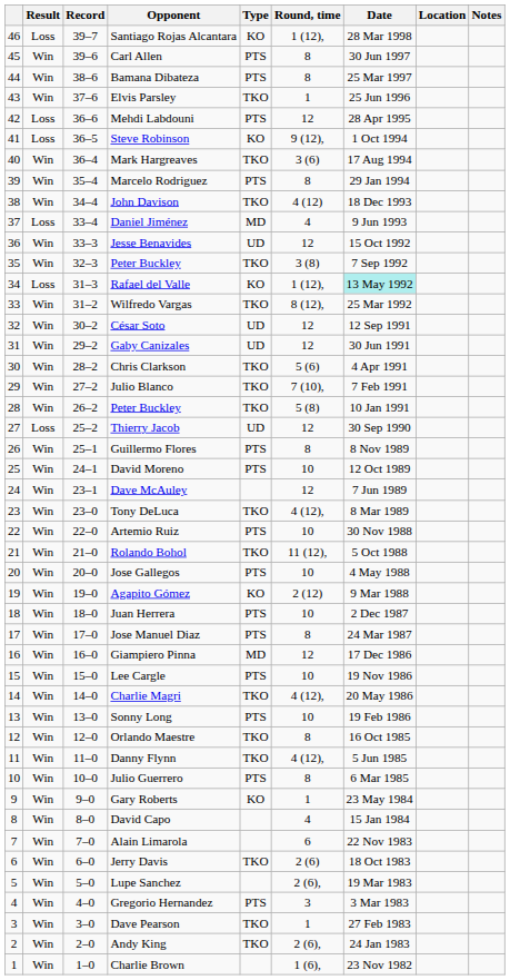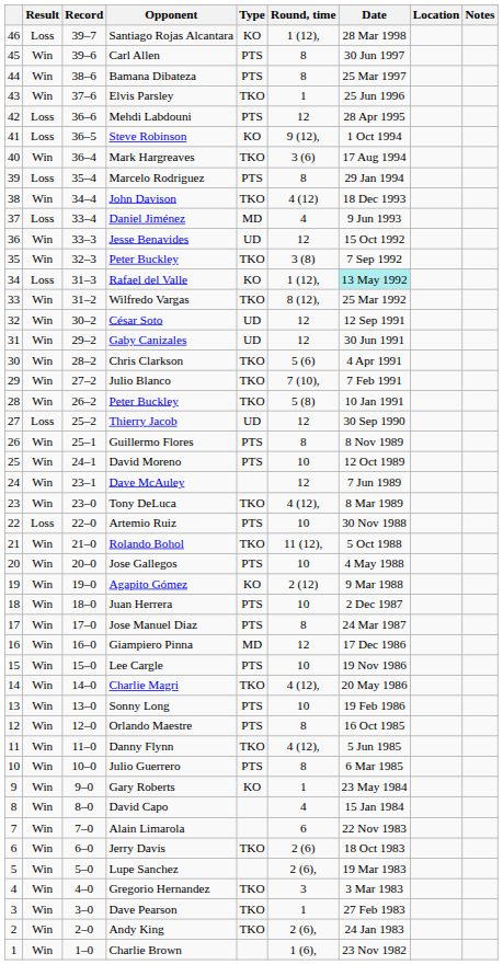 <table class="wikitable" style="text-align:center; font-size:95%">
 <tr>
 <th></th>
 <th>Result</th>
 <th>Record</th>
 <th>Opponent</th>
 <th>Type</th>
 <th>Round, time</th>
 <th>Date</th>
 <th>Location</th>
 <th>Notes</th>
 </tr>
 <tr>
 <td>46</td>
 <td>Loss</td>
 <td>39–7</td>
 <td align=left>Santiago Rojas Alcantara</td>
 <td>KO</td>
 <td>1 (12), </td>
 <td>28 Mar 1998</td>
 <td align=left></td>
 <td align=left></td>
 </tr>
 <tr>
 <td>45</td>
 <td>Win</td>
 <td>39–6</td>
 <td align=left>Carl Allen</td>
 <td>PTS</td>
 <td>8</td>
 <td>30 Jun 1997</td>
 <td align=left></td>
 <td align=left></td>
 </tr>
 <tr>
 <td>44</td>
 <td>Win</td>
 <td>38–6</td>
 <td align=left>Bamana Dibateza</td>
 <td>PTS</td>
 <td>8</td>
 <td>25 Mar 1997</td>
 <td align=left></td>
 <td align=left></td>
 </tr>
 <tr>
 <td>43</td>
 <td>Win</td>
 <td>37–6</td>
 <td align=left>Elvis Parsley</td>
 <td>TKO</td>
 <td>1</td>
 <td>25 Jun 1996</td>
 <td align=left></td>
 <td align=left></td>
 </tr>
 <tr>
 <td>42</td>
 <td>Loss</td>
 <td>36–6</td>
 <td align=left>Mehdi Labdouni</td>
 <td>PTS</td>
 <td>12</td>
 <td>28 Apr 1995</td>
 <td align=left></td>
 <td align=left></td>
 </tr>
 <tr>
 <td>41</td>
 <td>Loss</td>
 <td>36–5</td>
 <td align=left><a href='#'>Steve Robinson</a></td>
 <td>KO</td>
 <td>9 (12), </td>
 <td>1 Oct 1994</td>
 <td align=left></td>
 <td align=left></td>
 </tr>
 <tr>
 <td>40</td>
 <td>Win</td>
 <td>36–4</td>
 <td align=left>Mark Hargreaves</td>
 <td>TKO</td>
 <td>3 (6)</td>
 <td>17 Aug 1994</td>
 <td align=left></td>
 <td align=left></td>
 </tr>
 <tr>
 <td>39</td>
-<td>Win</td>
+<td>Loss</td>
 <td>35–4</td>
 <td align=left>Marcelo Rodriguez</td>
 <td>PTS</td>
 <td>8</td>
 <td>29 Jan 1994</td>
 <td align=left></td>
 <td align=left></td>
 </tr>
 <tr>
 <td>38</td>
 <td>Win</td>
 <td>34–4</td>
 <td align=left><a href='#'>John Davison</a></td>
 <td>TKO</td>
 <td>4 (12)</td>
 <td>18 Dec 1993</td>
 <td align=left></td>
 <td align=left></td>
 </tr>
 <tr>
 <td>37</td>
 <td>Loss</td>
 <td>33–4</td>
 <td align=left><a href='#'>Daniel Jiménez</a></td>
 <td>MD</td>
 <td>4</td>
 <td>9 Jun 1993</td>
 <td align=left></td>
 <td align=left></td>
 </tr>
 <tr>
 <td>36</td>
 <td>Win</td>
 <td>33–3</td>
 <td align=left><a href='#'>Jesse Benavides</a></td>
 <td>UD</td>
 <td>12</td>
 <td>15 Oct 1992</td>
 <td align=left></td>
 <td align=left></td>
 </tr>
 <tr>
 <td>35</td>
 <td>Win</td>
 <td>32–3</td>
 <td align=left><a href='#'>Peter Buckley</a></td>
 <td>TKO</td>
 <td>3 (8)</td>
 <td>7 Sep 1992</td>
 <td align=left></td>
 <td align=left></td>
 </tr>
 <tr>
 <td>34</td>
 <td>Loss</td>
 <td>31–3</td>
 <td align=left><a href='#'>Rafael del Valle</a></td>
 <td>KO</td>
 <td>1 (12), </td>
 <td style="background: paleturquoise;">13 May 1992</td>
 <td align=left></td>
 <td align=left></td>
 </tr>
 <tr>
 <td>33</td>
 <td>Win</td>
 <td>31–2</td>
 <td align=left>Wilfredo Vargas</td>
 <td>TKO</td>
 <td>8 (12), </td>
 <td>25 Mar 1992</td>
 <td align=left></td>
 <td align=left></td>
 </tr>
 <tr>
 <td>32</td>
 <td>Win</td>
 <td>30–2</td>
 <td align=left><a href='#'>César Soto</a></td>
 <td>UD</td>
 <td>12</td>
 <td>12 Sep 1991</td>
 <td align=left></td>
 <td align=left></td>
 </tr>
 <tr>
 <td>31</td>
 <td>Win</td>
 <td>29–2</td>
 <td align=left><a href='#'>Gaby Canizales</a></td>
 <td>UD</td>
 <td>12</td>
 <td>30 Jun 1991</td>
 <td align=left></td>
 <td align=left></td>
 </tr>
 <tr>
 <td>30</td>
 <td>Win</td>
 <td>28–2</td>
 <td align=left>Chris Clarkson</td>
 <td>TKO</td>
 <td>5 (6)</td>
 <td>4 Apr 1991</td>
 <td align=left></td>
 <td align=left></td>
 </tr>
 <tr>
 <td>29</td>
 <td>Win</td>
 <td>27–2</td>
 <td align=left>Julio Blanco</td>
 <td>TKO</td>
 <td>7 (10), </td>
 <td>7 Feb 1991</td>
 <td align=left></td>
 <td align=left></td>
 </tr>
 <tr>
 <td>28</td>
 <td>Win</td>
 <td>26–2</td>
 <td align=left><a href='#'>Peter Buckley</a></td>
 <td>TKO</td>
 <td>5 (8)</td>
 <td>10 Jan 1991</td>
 <td align=left></td>
 <td align=left></td>
 </tr>
 <tr>
 <td>27</td>
 <td>Loss</td>
 <td>25–2</td>
 <td align=left><a href='#'>Thierry Jacob</a></td>
 <td>UD</td>
 <td>12</td>
 <td>30 Sep 1990</td>
 <td align=left></td>
 <td align=left></td>
 </tr>
 <tr>
 <td>26</td>
 <td>Win</td>
 <td>25–1</td>
 <td align=left>Guillermo Flores</td>
 <td>PTS</td>
 <td>8</td>
 <td>8 Nov 1989</td>
 <td align=left></td>
 <td align=left></td>
 </tr>
 <tr>
 <td>25</td>
 <td>Win</td>
 <td>24–1</td>
 <td align=left>David Moreno</td>
 <td>PTS</td>
 <td>10</td>
 <td>12 Oct 1989</td>
 <td align=left></td>
 <td align=left></td>
 </tr>
 <tr>
 <td>24</td>
 <td>Win</td>
 <td>23–1</td>
 <td align=left><a href='#'>Dave McAuley</a></td>
 <td></td>
 <td>12</td>
 <td>7 Jun 1989</td>
 <td align=left></td>
 <td align=left></td>
 </tr>
 <tr>
 <td>23</td>
 <td>Win</td>
 <td>23–0</td>
 <td align=left>Tony DeLuca</td>
 <td>TKO</td>
 <td>4 (12), </td>
 <td>8 Mar 1989</td>
 <td align=left></td>
 <td align=left></td>
 </tr>
 <tr>
 <td>22</td>
-<td>Win</td>
+<td>Loss</td>
 <td>22–0</td>
 <td align=left>Artemio Ruiz</td>
 <td>PTS</td>
 <td>10</td>
 <td>30 Nov 1988</td>
 <td align=left></td>
 <td align=left></td>
 </tr>
 <tr>
 <td>21</td>
 <td>Win</td>
 <td>21–0</td>
 <td align=left><a href='#'>Rolando Bohol</a></td>
 <td>TKO</td>
 <td>11 (12), </td>
 <td>5 Oct 1988</td>
 <td align=left></td>
 <td align=left></td>
 </tr>
 <tr>
 <td>20</td>
 <td>Win</td>
 <td>20–0</td>
 <td align=left>Jose Gallegos</td>
 <td>PTS</td>
 <td>10</td>
 <td>4 May 1988</td>
 <td align=left></td>
 <td align=left></td>
 </tr>
 <tr>
 <td>19</td>
 <td>Win</td>
 <td>19–0</td>
 <td align=left><a href='#'>Agapito Gómez</a></td>
 <td>KO</td>
 <td>2 (12)</td>
 <td>9 Mar 1988</td>
 <td align=left></td>
 <td align=left></td>
 </tr>
 <tr>
 <td>18</td>
 <td>Win</td>
 <td>18–0</td>
 <td align=left>Juan Herrera</td>
 <td>PTS</td>
 <td>10</td>
 <td>2 Dec 1987</td>
 <td align=left></td>
 <td align=left></td>
 </tr>
 <tr>
 <td>17</td>
 <td>Win</td>
 <td>17–0</td>
 <td align=left>Jose Manuel Diaz</td>
 <td>PTS</td>
 <td>8</td>
 <td>24 Mar 1987</td>
 <td align=left></td>
 <td align=left></td>
 </tr>
 <tr>
 <td>16</td>
 <td>Win</td>
 <td>16–0</td>
 <td align=left>Giampiero Pinna</td>
 <td>MD</td>
 <td>12</td>
 <td>17 Dec 1986</td>
 <td align=left></td>
 <td align=left></td>
 </tr>
 <tr>
 <td>15</td>
 <td>Win</td>
 <td>15–0</td>
 <td align=left>Lee Cargle</td>
 <td>PTS</td>
 <td>10</td>
 <td>19 Nov 1986</td>
 <td align=left></td>
 <td align=left></td>
 </tr>
 <tr>
 <td>14</td>
 <td>Win</td>
 <td>14–0</td>
 <td align=left><a href='#'>Charlie Magri</a></td>
 <td>TKO</td>
 <td>4 (12), </td>
 <td>20 May 1986</td>
 <td align=left></td>
 <td align=left></td>
 </tr>
 <tr>
 <td>13</td>
 <td>Win</td>
 <td>13–0</td>
 <td align=left>Sonny Long</td>
 <td>PTS</td>
 <td>10</td>
 <td>19 Feb 1986</td>
 <td align=left></td>
 <td align=left></td>
 </tr>
 <tr>
 <td>12</td>
 <td>Win</td>
 <td>12–0</td>
 <td align=left>Orlando Maestre</td>
-<td>TKO</td>
+<td>PTS</td>
 <td>8</td>
 <td>16 Oct 1985</td>
 <td align=left></td>
 <td align=left></td>
 </tr>
 <tr>
 <td>11</td>
 <td>Win</td>
 <td>11–0</td>
 <td align=left>Danny Flynn</td>
 <td>TKO</td>
 <td>4 (12), </td>
 <td>5 Jun 1985</td>
 <td align=left></td>
 <td align=left></td>
 </tr>
 <tr>
 <td>10</td>
 <td>Win</td>
 <td>10–0</td>
 <td align=left>Julio Guerrero</td>
 <td>PTS</td>
 <td>8</td>
 <td>6 Mar 1985</td>
 <td align=left></td>
 <td align=left></td>
 </tr>
 <tr>
 <td>9</td>
 <td>Win</td>
 <td>9–0</td>
 <td align=left>Gary Roberts</td>
 <td>KO</td>
 <td>1</td>
 <td>23 May 1984</td>
 <td align=left></td>
 <td align=left></td>
 </tr>
 <tr>
 <td>8</td>
 <td>Win</td>
 <td>8–0</td>
 <td align=left>David Capo</td>
 <td></td>
 <td>4</td>
 <td>15 Jan 1984</td>
 <td align=left></td>
 <td align=left></td>
 </tr>
 <tr>
 <td>7</td>
 <td>Win</td>
 <td>7–0</td>
 <td align=left>Alain Limarola</td>
 <td></td>
 <td>6</td>
 <td>22 Nov 1983</td>
 <td align=left></td>
 <td align=left></td>
 </tr>
 <tr>
 <td>6</td>
 <td>Win</td>
 <td>6–0</td>
 <td align=left>Jerry Davis</td>
 <td>TKO</td>
 <td>2 (6)</td>
 <td>18 Oct 1983</td>
 <td align=left></td>
 <td align=left></td>
 </tr>
 <tr>
 <td>5</td>
 <td>Win</td>
 <td>5–0</td>
 <td align=left>Lupe Sanchez</td>
 <td></td>
 <td>2 (6), </td>
 <td>19 Mar 1983</td>
 <td align=left></td>
 <td align=left></td>
 </tr>
 <tr>
 <td>4</td>
 <td>Win</td>
 <td>4–0</td>
 <td align=left>Gregorio Hernandez</td>
-<td>PTS</td>
+<td>TKO</td>
 <td>3</td>
 <td>3 Mar 1983</td>
 <td align=left></td>
 <td align=left></td>
 </tr>
 <tr>
 <td>3</td>
 <td>Win</td>
 <td>3–0</td>
 <td align=left>Dave Pearson</td>
 <td>TKO</td>
 <td>1</td>
 <td>27 Feb 1983</td>
 <td align=left></td>
 <td align=left></td>
 </tr>
 <tr>
 <td>2</td>
 <td>Win</td>
 <td>2–0</td>
 <td align=left>Andy King</td>
 <td>TKO</td>
 <td>2 (6), </td>
 <td>24 Jan 1983</td>
 <td align=left></td>
 <td align=left></td>
 </tr>
 <tr>
 <td>1</td>
 <td>Win</td>
 <td>1–0</td>
 <td align=left>Charlie Brown</td>
 <td></td>
 <td>1 (6), </td>
 <td>23 Nov 1982</td>
 <td align=left></td>
 <td align=left></td>
 </tr>
 </table>
